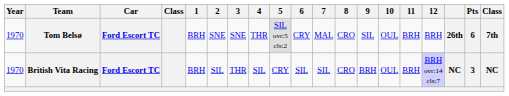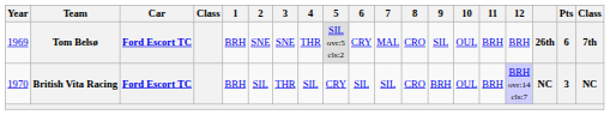 <table class="wikitable" style="text-align:center; font-size:85%">
 <tr>
 <th>Year</th>
 <th>Team</th>
 <th>Car</th>
 <th>Class</th>
 <th>1</th>
 <th>2</th>
 <th>3</th>
 <th>4</th>
 <th>5</th>
 <th>6</th>
 <th>7</th>
 <th>8</th>
 <th>9</th>
 <th>10</th>
 <th>11</th>
 <th>12</th>
 <th></th>
 <th>Pts</th>
 <th>Class</th>
 </tr>
 <tr>
-<td><a href='#'>1970</a></td>
+<td><a href='#'>1969</a></td>
 <th>Tom Belsø</th>
 <th><a href='#'>Ford Escort TC</a></th>
 <th><span></span></th>
 <td><a href='#'>BRH</a></td>
 <td><a href='#'>SNE</a></td>
 <td><a href='#'>SNE</a></td>
 <td><a href='#'>THR</a></td>
 <td style="background:#DFDFDF;"><a href='#'>SIL</a><br><small>ovr:5<br>cls:2</small></td>
 <td><a href='#'>CRY</a></td>
 <td><a href='#'>MAL</a></td>
 <td><a href='#'>CRO</a></td>
 <td><a href='#'>SIL</a></td>
 <td><a href='#'>OUL</a></td>
 <td><a href='#'>BRH</a></td>
 <td><a href='#'>BRH</a></td>
 <th>26th</th>
 <th>6</th>
 <th>7th</th>
 </tr>
 <tr>
 <td><a href='#'>1970</a></td>
 <th>British Vita Racing</th>
 <th><a href='#'>Ford Escort TC</a></th>
 <th><span></span></th>
 <td><a href='#'>BRH</a></td>
 <td><a href='#'>SIL</a></td>
 <td><a href='#'>THR</a></td>
 <td><a href='#'>SIL</a></td>
 <td><a href='#'>CRY</a></td>
 <td><a href='#'>SIL</a></td>
 <td><a href='#'>SIL</a></td>
 <td><a href='#'>CRO</a></td>
 <td><a href='#'>BRH</a></td>
 <td><a href='#'>OUL</a></td>
 <td><a href='#'>BRH</a></td>
 <td style="background:#CFCFFF;"><a href='#'>BRH</a><br><small>ovr:14<br>cls:7</small></td>
 <th>NC</th>
 <th>3</th>
 <th>NC</th>
 </tr>
 <tr>
 <th colspan="19"></th>
 </tr>
 </table>
